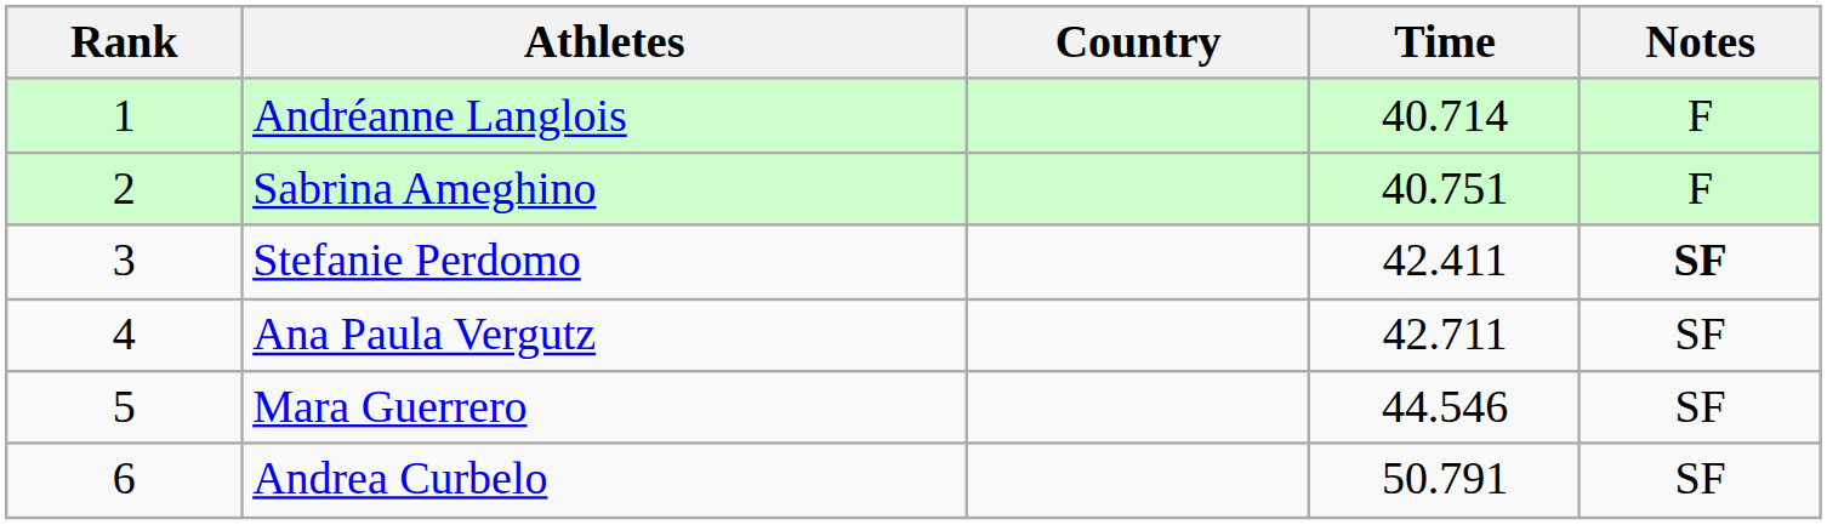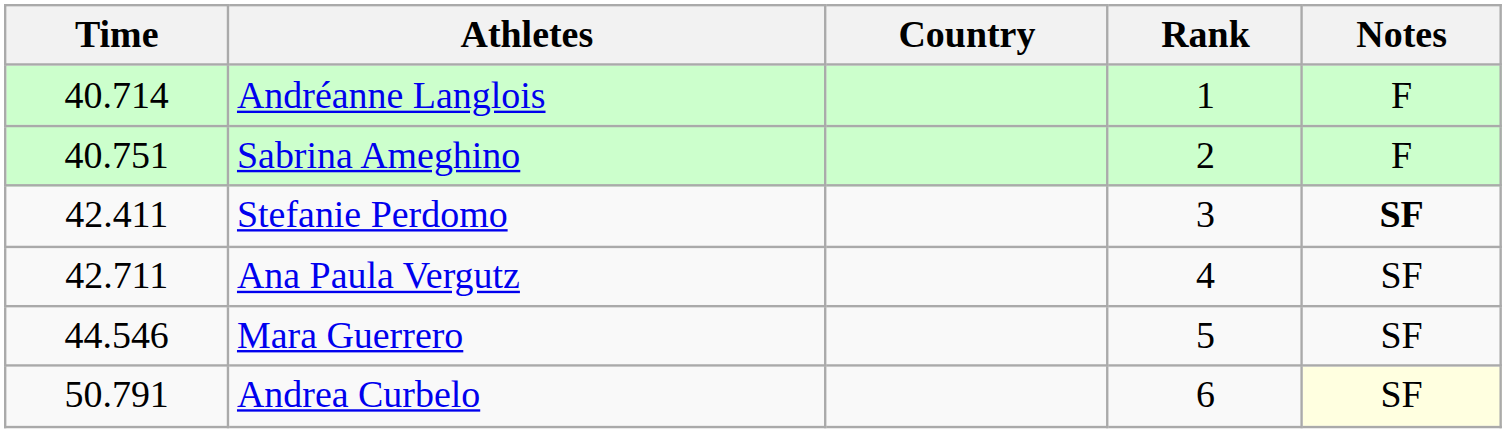 <table class="wikitable" width=50% style="text-align:center">
 <tr>
-<th>Rank</th>
+<th>Time</th>
 <th>Athletes</th>
 <th>Country</th>
-<th>Time</th>
+<th>Rank</th>
 <th>Notes</th>
 </tr>
 <tr bgcolor=#ccffcc>
-<td>1</td>
+<td>40.714</td>
 <td align=left><a href='#'>Andréanne Langlois</a></td>
 <td align=left></td>
-<td>40.714</td>
+<td>1</td>
 <td>F</td>
 </tr>
 <tr bgcolor=#ccffcc>
-<td>2</td>
+<td>40.751</td>
 <td align=left><a href='#'>Sabrina Ameghino</a></td>
 <td align=left></td>
-<td>40.751</td>
+<td>2</td>
 <td>F</td>
 </tr>
 <tr>
-<td>3</td>
+<td>42.411</td>
 <td align=left><a href='#'>Stefanie Perdomo</a></td>
 <td align=left></td>
-<td>42.411</td>
+<td>3</td>
 <td><strong>SF</strong></td>
 </tr>
 <tr>
-<td>4</td>
+<td>42.711</td>
 <td align=left><a href='#'>Ana Paula Vergutz</a></td>
 <td align=left></td>
-<td>42.711</td>
+<td>4</td>
 <td>SF</td>
 </tr>
 <tr>
-<td>5</td>
+<td>44.546</td>
 <td align=left><a href='#'>Mara Guerrero</a></td>
 <td align=left></td>
-<td>44.546</td>
+<td>5</td>
 <td>SF</td>
 </tr>
 <tr>
-<td>6</td>
+<td>50.791</td>
 <td align=left><a href='#'>Andrea Curbelo</a></td>
 <td align=left></td>
-<td>50.791</td>
-<td>SF</td>
+<td>6</td>
+<td style="background: lightyellow;">SF</td>
 </tr>
 </table>
